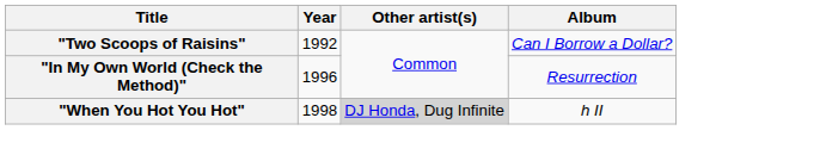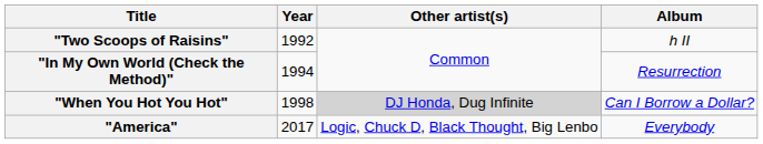 <table class="wikitable plainrowheaders" style="text-align:center;">
 <tr>
 <th scope="col" style="width:18em;">Title</th>
 <th scope="col">Year</th>
 <th scope="col">Other artist(s)</th>
 <th scope="col">Album</th>
 </tr>
 <tr>
 <th scope="row">"Two Scoops of Raisins"</th>
 <td>1992</td>
 <td rowspan="2"><a href='#'>Common</a></td>
-<td><em><a href='#'>Can I Borrow a Dollar?</a></em></td>
+<td><em>h II</em></td>
 </tr>
 <tr>
 <th scope="row">"In My Own World (Check the Method)"</th>
-<td>1996</td>
+<td>1994</td>
 <td><em><a href='#'>Resurrection</a></em></td>
 </tr>
 <tr>
 <th scope="row">"When You Hot You Hot"</th>
 <td>1998</td>
 <td style="background: lightgrey;"><a href='#'>DJ Honda</a>, Dug Infinite</td>
-<td><em>h II</em></td>
+<td><em><a href='#'>Can I Borrow a Dollar?</a></em></td>
+</tr>
+<tr>
+<th scope="row">"America"</th>
+<td>2017</td>
+<td><a href='#'>Logic</a>, <a href='#'>Chuck D</a>, <a href='#'>Black Thought</a>, Big Lenbo</td>
+<td><em><a href='#'>Everybody</a></em></td>
 </tr>
 </table>
